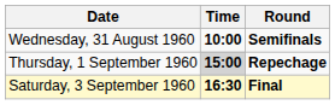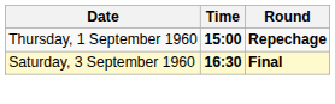 <table class="wikitable">
 <tr>
 <th>Date</th>
 <th>Time</th>
 <th>Round</th>
 </tr>
 <tr>
-<td>Wednesday, 31 August 1960</td>
-<td><strong>10:00</strong></td>
-<td><strong>Semifinals</strong></td>
-</tr>
-<tr>
 <td>Thursday, 1 September 1960</td>
-<td style="background: lightgrey;"><strong>15:00</strong></td>
+<td><strong>15:00</strong></td>
 <td><strong>Repechage</strong></td>
 </tr>
 <tr style=background:lemonchiffon>
 <td>Saturday, 3 September 1960</td>
 <td><strong>16:30</strong></td>
 <td><strong>Final</strong></td>
 </tr>
 </table>
